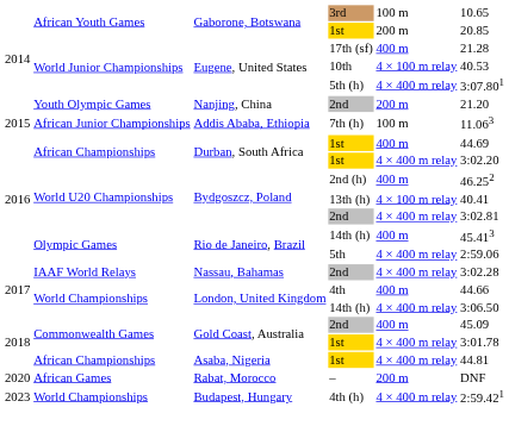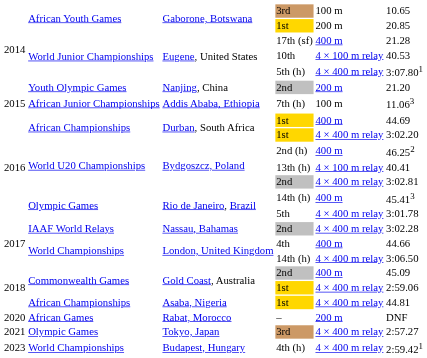 <table>
 <tr>
 <td rowspan=6>2014</td>
 <td rowspan=2><a href='#'>African Youth Games</a></td>
 <td rowspan=2><a href='#'>Gaborone, Botswana</a></td>
 <td bgcolor=cc9966>3rd</td>
 <td>100 m</td>
 <td>10.65</td>
 </tr>
 <tr>
 <td bgcolor=gold>1st</td>
 <td>200 m</td>
 <td>20.85</td>
 </tr>
 <tr>
 <td rowspan=3><a href='#'>World Junior Championships</a></td>
 <td rowspan=3><a href='#'>Eugene</a>, United States</td>
 <td>17th (sf)</td>
 <td><a href='#'>400 m</a></td>
 <td>21.28</td>
 </tr>
 <tr>
 <td>10th</td>
 <td><a href='#'>4 × 100 m relay</a></td>
 <td>40.53</td>
 </tr>
 <tr>
 <td>5th (h)</td>
 <td><a href='#'>4 × 400 m relay</a></td>
 <td>3:07.80<sup>1</sup></td>
 </tr>
 <tr>
 <td><a href='#'>Youth Olympic Games</a></td>
 <td><a href='#'>Nanjing</a>, China</td>
 <td bgcolor=silver>2nd</td>
 <td><a href='#'>200 m</a></td>
 <td>21.20</td>
 </tr>
 <tr>
 <td>2015</td>
 <td><a href='#'>African Junior Championships</a></td>
 <td><a href='#'>Addis Ababa, Ethiopia</a></td>
 <td>7th (h)</td>
 <td>100 m</td>
 <td>11.06<sup>3</sup></td>
 </tr>
 <tr>
 <td rowspan=7>2016</td>
 <td rowspan=2><a href='#'>African Championships</a></td>
 <td rowspan=2><a href='#'>Durban</a>, South Africa</td>
 <td bgcolor=gold>1st</td>
 <td><a href='#'>400 m</a></td>
 <td>44.69</td>
 </tr>
 <tr>
 <td bgcolor=gold>1st</td>
 <td><a href='#'>4 × 400 m relay</a></td>
 <td>3:02.20</td>
 </tr>
 <tr>
 <td rowspan=3><a href='#'>World U20 Championships</a></td>
 <td rowspan=3><a href='#'>Bydgoszcz, Poland</a></td>
 <td>2nd (h)</td>
 <td><a href='#'>400 m</a></td>
 <td>46.25<sup>2</sup></td>
 </tr>
 <tr>
 <td>13th (h)</td>
 <td><a href='#'>4 × 100 m relay</a></td>
 <td>40.41</td>
 </tr>
 <tr>
 <td bgcolor=silver>2nd</td>
 <td><a href='#'>4 × 400 m relay</a></td>
 <td>3:02.81</td>
 </tr>
 <tr>
 <td rowspan=2><a href='#'>Olympic Games</a></td>
 <td rowspan=2><a href='#'>Rio de Janeiro</a>, <a href='#'>Brazil</a></td>
 <td>14th (h)</td>
 <td><a href='#'>400 m</a></td>
 <td>45.41<sup>3</sup></td>
 </tr>
 <tr>
 <td>5th</td>
 <td><a href='#'>4 × 400 m relay</a></td>
-<td>2:59.06</td>
+<td>3:01.78</td>
 </tr>
 <tr>
 <td rowspan=3>2017</td>
 <td><a href='#'>IAAF World Relays</a></td>
 <td><a href='#'>Nassau, Bahamas</a></td>
 <td bgcolor=silver>2nd</td>
 <td><a href='#'>4 × 400 m relay</a></td>
 <td>3:02.28</td>
 </tr>
 <tr>
 <td rowspan=2><a href='#'>World Championships</a></td>
 <td rowspan=2><a href='#'>London, United Kingdom</a></td>
 <td>4th</td>
 <td><a href='#'>400 m</a></td>
 <td>44.66</td>
 </tr>
 <tr>
 <td>14th (h)</td>
 <td><a href='#'>4 × 400 m relay</a></td>
 <td>3:06.50</td>
 </tr>
 <tr>
 <td rowspan=3>2018</td>
 <td rowspan=2><a href='#'>Commonwealth Games</a></td>
 <td rowspan=2><a href='#'>Gold Coast</a>, Australia</td>
 <td bgcolor=silver>2nd</td>
 <td><a href='#'>400 m</a></td>
 <td>45.09</td>
 </tr>
 <tr>
 <td bgcolor=gold>1st</td>
 <td><a href='#'>4 × 400 m relay</a></td>
-<td>3:01.78</td>
+<td>2:59.06</td>
 </tr>
 <tr>
 <td><a href='#'>African Championships</a></td>
 <td><a href='#'>Asaba, Nigeria</a></td>
 <td bgcolor=gold>1st</td>
 <td><a href='#'>4 × 400 m relay</a></td>
 <td>44.81</td>
 </tr>
 <tr>
 <td>2020</td>
 <td><a href='#'>African Games</a></td>
 <td><a href='#'>Rabat, Morocco</a></td>
 <td>–</td>
 <td><a href='#'>200 m</a></td>
 <td>DNF</td>
 </tr>
 <tr>
+<td>2021</td>
+<td><a href='#'>Olympic Games</a></td>
+<td><a href='#'>Tokyo, Japan</a></td>
+<td bgcolor=cc9966>3rd</td>
+<td><a href='#'>4 × 400 m relay</a></td>
+<td>2:57.27</td>
+</tr>
+<tr>
 <td>2023</td>
 <td><a href='#'>World Championships</a></td>
 <td><a href='#'>Budapest, Hungary</a></td>
 <td>4th (h)</td>
 <td><a href='#'>4 × 400 m relay</a></td>
 <td>2:59.42<sup>1</sup></td>
 </tr>
 </table>
